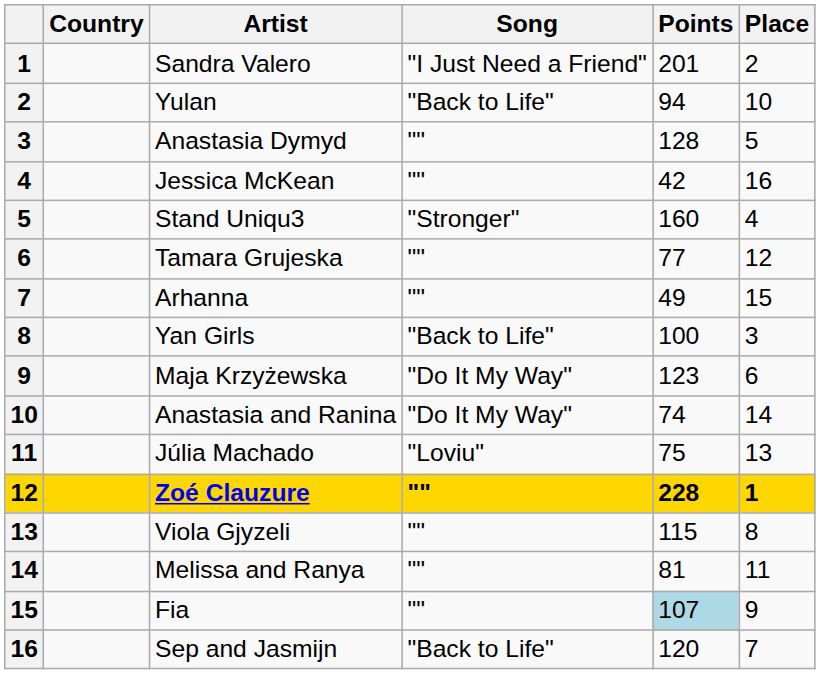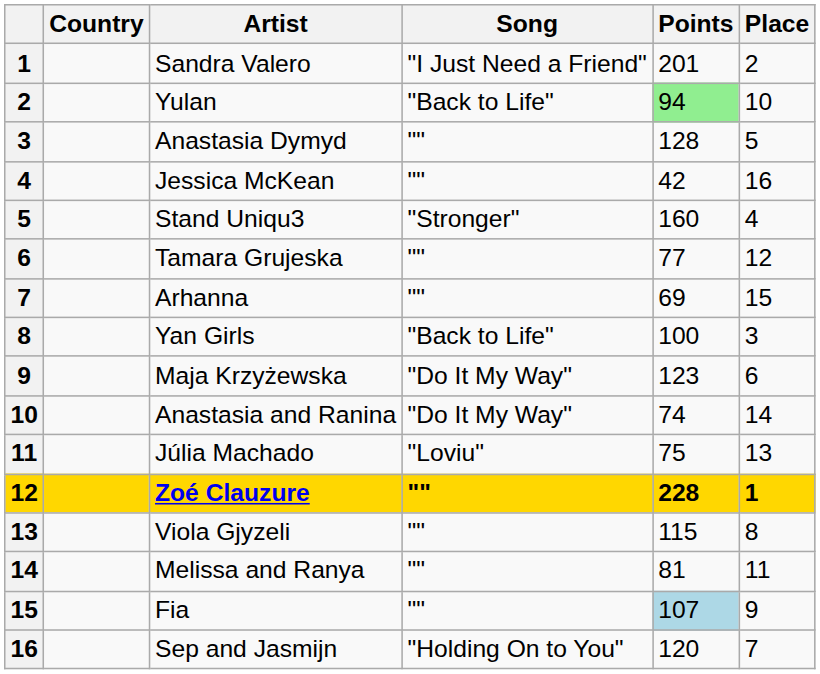 <table class="sortable wikitable plainrowheaders" style="clear:left;">
 <tr>
 <th scope="col"></th>
 <th scope="col">Country</th>
 <th scope="col">Artist</th>
 <th scope="col">Song</th>
 <th scope="col">Points</th>
 <th scope="col">Place</th>
 </tr>
 <tr>
 <th scope="row" style="text-align:center;">1</th>
 <td></td>
 <td>Sandra Valero</td>
 <td>"I Just Need a Friend"</td>
 <td>201</td>
 <td>2</td>
 </tr>
 <tr>
 <th scope="row" style="text-align:center;">2</th>
 <td></td>
 <td>Yulan</td>
 <td>"Back to Life"</td>
-<td>94</td>
+<td style="background: lightgreen;">94</td>
 <td>10</td>
 </tr>
 <tr>
 <th scope="row" style="text-align:center;">3</th>
 <td></td>
 <td>Anastasia Dymyd</td>
 <td>""</td>
 <td>128</td>
 <td>5</td>
 </tr>
 <tr>
 <th scope="row" style="text-align:center;">4</th>
 <td></td>
 <td>Jessica McKean</td>
 <td>""</td>
 <td>42</td>
 <td>16</td>
 </tr>
 <tr>
 <th scope="row" style="text-align:center;">5</th>
 <td></td>
 <td>Stand Uniqu3</td>
 <td>"Stronger"</td>
 <td>160</td>
 <td>4</td>
 </tr>
 <tr>
 <th scope="row" style="text-align:center;">6</th>
 <td></td>
 <td>Tamara Grujeska</td>
 <td>""</td>
 <td>77</td>
 <td>12</td>
 </tr>
 <tr>
 <th scope="row" style="text-align:center;">7</th>
 <td></td>
 <td>Arhanna</td>
 <td>""</td>
-<td>49</td>
+<td>69</td>
 <td>15</td>
 </tr>
 <tr>
 <th scope="row" style="text-align:center;">8</th>
 <td></td>
 <td>Yan Girls</td>
 <td>"Back to Life"</td>
 <td>100</td>
 <td>3</td>
 </tr>
 <tr>
 <th scope="row" style="text-align:center;">9</th>
 <td></td>
 <td>Maja Krzyżewska</td>
 <td>"Do It My Way"</td>
 <td>123</td>
 <td>6</td>
 </tr>
 <tr>
 <th scope="row" style="text-align:center;">10</th>
 <td></td>
 <td>Anastasia and Ranina</td>
 <td>"Do It My Way"</td>
 <td>74</td>
 <td>14</td>
 </tr>
 <tr>
 <th scope="row" style="text-align:center;">11</th>
 <td></td>
 <td>Júlia Machado</td>
 <td>"Loviu"</td>
 <td>75</td>
 <td>13</td>
 </tr>
 <tr style="font-weight:bold; background:gold;">
 <th scope="row" style="text-align:center; font-weight:bold; background:gold">12</th>
 <td></td>
 <td><a href='#'>Zoé Clauzure</a></td>
 <td>""</td>
 <td>228</td>
 <td>1</td>
 </tr>
 <tr>
 <th scope="row" style="text-align:center;">13</th>
 <td></td>
 <td>Viola Gjyzeli</td>
 <td>""</td>
 <td>115</td>
 <td>8</td>
 </tr>
 <tr>
 <th scope="row" style="text-align:center;">14</th>
 <td></td>
 <td>Melissa and Ranya</td>
 <td>""</td>
 <td>81</td>
 <td>11</td>
 </tr>
 <tr>
 <th scope="row" style="text-align:center;">15</th>
 <td></td>
 <td>Fia</td>
 <td>""</td>
 <td style="background: lightblue;">107</td>
 <td>9</td>
 </tr>
 <tr>
 <th scope="row" style="text-align:center;">16</th>
 <td></td>
 <td>Sep and Jasmijn</td>
-<td>"Back to Life"</td>
+<td>"Holding On to You"</td>
 <td>120</td>
 <td>7</td>
 </tr>
 </table>
